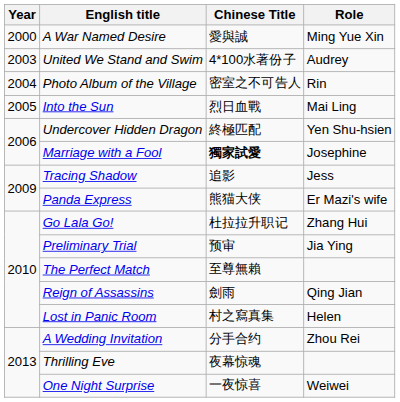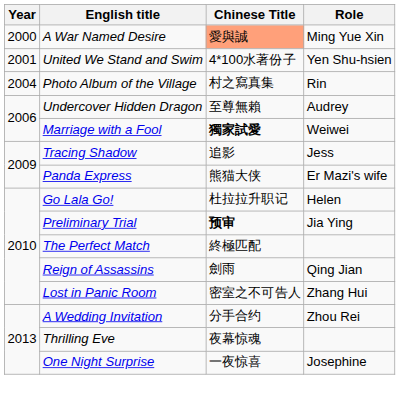 <table class="wikitable">
 <tr>
 <th>Year</th>
 <th>English title</th>
 <th>Chinese Title</th>
 <th>Role</th>
 </tr>
 <tr>
 <td>2000</td>
 <td><em>A War Named Desire</em></td>
-<td>愛與誠</td>
+<td style="background: lightsalmon;">愛與誠</td>
 <td>Ming Yue Xin</td>
 </tr>
 <tr>
-<td>2003</td>
+<td>2001</td>
 <td><em>United We Stand and Swim</em></td>
 <td>4*100水著份子</td>
-<td>Audrey</td>
+<td>Yen Shu-hsien</td>
 </tr>
 <tr>
 <td>2004</td>
 <td><em>Photo Album of the Village</em></td>
-<td>密室之不可告人</td>
+<td>村之寫真集</td>
 <td>Rin</td>
-</tr>
-<tr>
-<td>2005</td>
-<td><em><a href='#'>Into the Sun</a></em></td>
-<td>烈日血戰</td>
-<td>Mai Ling</td>
 </tr>
 <tr>
 <td rowspan="2">2006</td>
 <td><em>Undercover Hidden Dragon</em></td>
-<td>終極匹配</td>
-<td>Yen Shu-hsien</td>
+<td>至尊無賴</td>
+<td>Audrey</td>
 </tr>
 <tr>
 <td><em><a href='#'>Marriage with a Fool</a></em></td>
 <td><strong>獨家試愛</strong></td>
-<td>Josephine</td>
+<td>Weiwei</td>
 </tr>
 <tr>
 <td rowspan="2">2009</td>
 <td><em><a href='#'>Tracing Shadow</a></em></td>
 <td>追影</td>
 <td>Jess</td>
 </tr>
 <tr>
 <td><em><a href='#'>Panda Express</a></em></td>
 <td>熊猫大侠</td>
 <td>Er Mazi's wife</td>
 </tr>
 <tr>
 <td rowspan="5">2010</td>
 <td><em><a href='#'>Go Lala Go!</a></em></td>
 <td>杜拉拉升职记</td>
-<td>Zhang Hui</td>
+<td>Helen</td>
 </tr>
 <tr>
 <td><em><a href='#'>Preliminary Trial</a></em></td>
-<td>预审</td>
+<td><strong>预审</strong></td>
 <td>Jia Ying</td>
 </tr>
 <tr>
 <td><em><a href='#'>The Perfect Match</a></em></td>
-<td>至尊無賴</td>
+<td>終極匹配</td>
 <td></td>
 </tr>
 <tr>
 <td><em><a href='#'>Reign of Assassins</a></em></td>
 <td>劍雨</td>
 <td>Qing Jian</td>
 </tr>
 <tr>
 <td><em><a href='#'>Lost in Panic Room</a></em></td>
-<td>村之寫真集</td>
-<td>Helen</td>
+<td>密室之不可告人</td>
+<td>Zhang Hui</td>
 </tr>
 <tr>
 <td rowspan=3>2013</td>
 <td><em><a href='#'>A Wedding Invitation</a></em></td>
 <td>分手合约</td>
 <td>Zhou Rei</td>
 </tr>
 <tr>
 <td><em>Thrilling Eve</em></td>
 <td>夜幕惊魂</td>
 <td></td>
 </tr>
 <tr>
 <td><em><a href='#'>One Night Surprise</a></em></td>
 <td>一夜惊喜</td>
-<td>Weiwei</td>
+<td>Josephine</td>
 </tr>
 </table>
